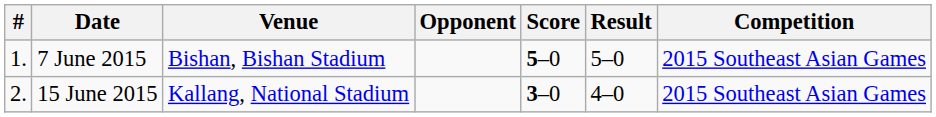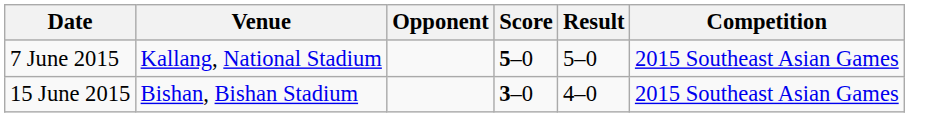 <table class="wikitable collapsible collapsed">
 <tr>
-<th>#</th>
 <th>Date</th>
 <th>Venue</th>
 <th>Opponent</th>
 <th>Score</th>
 <th>Result</th>
 <th>Competition</th>
 </tr>
 <tr>
-<td>1.</td>
 <td>7 June 2015</td>
-<td><a href='#'>Bishan</a>, <a href='#'>Bishan Stadium</a></td>
+<td><a href='#'>Kallang</a>, <a href='#'>National Stadium</a></td>
 <td></td>
 <td><strong>5</strong>–0</td>
 <td>5–0</td>
 <td><a href='#'>2015 Southeast Asian Games</a></td>
 </tr>
 <tr>
-<td>2.</td>
 <td>15 June 2015</td>
-<td><a href='#'>Kallang</a>, <a href='#'>National Stadium</a></td>
+<td><a href='#'>Bishan</a>, <a href='#'>Bishan Stadium</a></td>
 <td></td>
 <td><strong>3</strong>–0</td>
 <td>4–0</td>
 <td><a href='#'>2015 Southeast Asian Games</a></td>
 </tr>
 </table>
